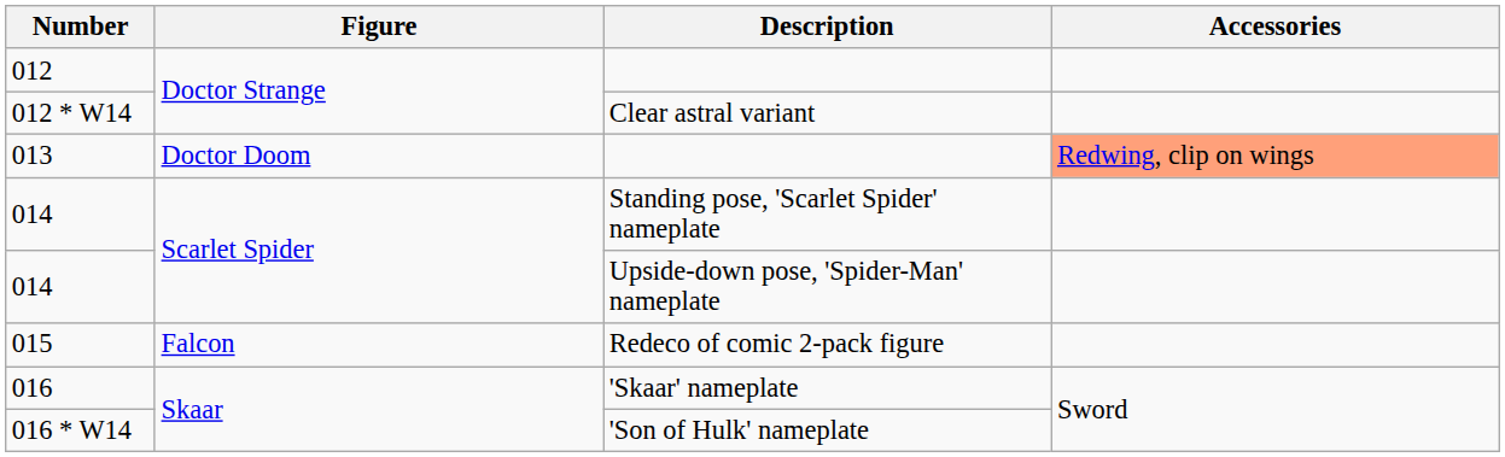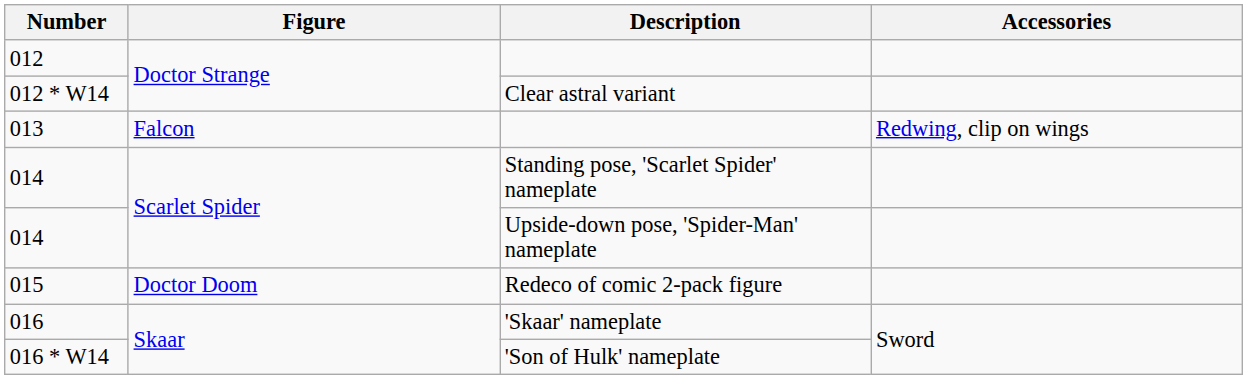 <table class="wikitable" width="70%">
 <tr>
 <th width=10%>Number</th>
 <th width=30%>Figure</th>
 <th width=30%>Description</th>
 <th width=30%>Accessories</th>
 </tr>
 <tr>
 <td>012</td>
 <td rowspan="2"><a href='#'>Doctor Strange</a></td>
 <td></td>
 <td></td>
 </tr>
 <tr>
 <td>012 * W14</td>
 <td>Clear astral variant</td>
 <td></td>
 </tr>
 <tr>
 <td>013</td>
-<td><a href='#'>Doctor Doom</a></td>
+<td><a href='#'>Falcon</a></td>
 <td></td>
-<td style="background: lightsalmon;"><a href='#'>Redwing</a>, clip on wings</td>
+<td><a href='#'>Redwing</a>, clip on wings</td>
 </tr>
 <tr>
 <td>014</td>
 <td rowspan="2"><a href='#'>Scarlet Spider</a></td>
 <td>Standing pose, 'Scarlet Spider' nameplate</td>
 <td></td>
 </tr>
 <tr>
 <td>014</td>
 <td>Upside-down pose, 'Spider-Man' nameplate</td>
 <td></td>
 </tr>
 <tr>
 <td>015</td>
-<td><a href='#'>Falcon</a></td>
+<td><a href='#'>Doctor Doom</a></td>
 <td>Redeco of comic 2-pack figure</td>
 <td></td>
 </tr>
 <tr>
 <td>016</td>
 <td rowspan="2"><a href='#'>Skaar</a></td>
 <td>'Skaar' nameplate</td>
 <td rowspan="2">Sword</td>
 </tr>
 <tr>
 <td>016 * W14</td>
 <td>'Son of Hulk' nameplate</td>
 </tr>
 </table>
